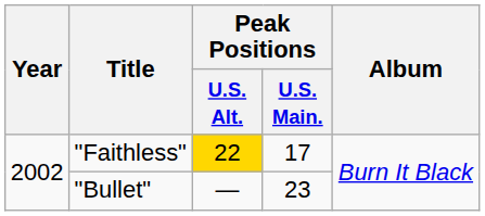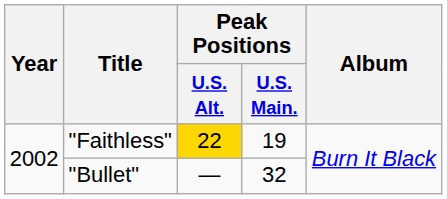 <table class="wikitable">
 <tr>
 <th rowspan="2">Year</th>
 <th rowspan="2">Title</th>
 <th colspan="2">Peak Positions</th>
 <th rowspan="2">Album</th>
 </tr>
 <tr>
 <th style="width:40px;"><small><a href='#'>U.S.<br>Alt.</a></small></th>
 <th style="width:40px;"><small><a href='#'>U.S. Main.</a></small></th>
 </tr>
 <tr>
 <td rowspan="2">2002</td>
 <td>"Faithless"</td>
 <td style="background: gold; text-align:center;">22</td>
-<td style="text-align:center;">17</td>
+<td style="text-align:center;">19</td>
 <td rowspan="2"><em><a href='#'>Burn It Black</a></em></td>
 </tr>
 <tr>
 <td>"Bullet"</td>
 <td style="text-align:center;">—</td>
-<td style="text-align:center;">23</td>
+<td style="text-align:center;">32</td>
 </tr>
 </table>
